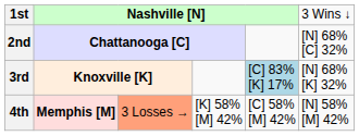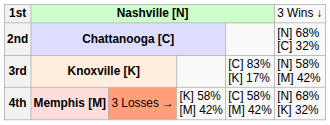 <table class="wikitable">
 <tr>
 <th>1st</th>
 <th colspan="4" style="background: #ccffcc">Nashville [N]</th>
 <td>3 Wins ↓</td>
 </tr>
 <tr>
 <th>2nd</th>
 <th colspan="3" style="background: #ddddff">Chattanooga [C]</th>
 <td></td>
 <td style="white-space:nowrap;">[N] 68%<br>[C] 32%</td>
 </tr>
 <tr>
 <th>3rd</th>
 <th colspan="2" style="background: #ffeedd">Knoxville [K]</th>
 <td></td>
-<td style="background: lightblue; white-space:nowrap;">[C] 83% <br>[K] 17%</td>
-<td style="white-space:nowrap;">[N] 68% <br>[K] 32%</td>
+<td style="white-space:nowrap;">[C] 83% <br>[K] 17%</td>
+<td style="white-space:nowrap;">[N] 58% <br>[M] 42%</td>
 </tr>
 <tr>
 <th>4th</th>
 <th style="background: #ffdddd">Memphis [M]</th>
 <td style="background: lightsalmon;">3 Losses →</td>
 <td style="white-space:nowrap;">[K] 58% <br>[M] 42%</td>
 <td style="white-space:nowrap;">[C] 58% <br>[M] 42%</td>
-<td style="white-space:nowrap;">[N] 58% <br>[M] 42%</td>
+<td style="white-space:nowrap;">[N] 68% <br>[K] 32%</td>
 </tr>
 </table>
